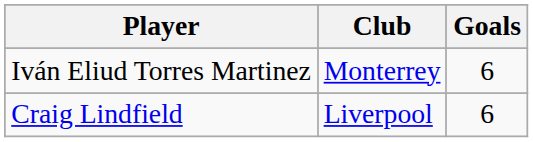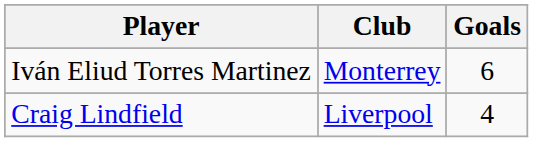 <table class="wikitable">
 <tr>
 <th>Player</th>
 <th>Club</th>
 <th>Goals</th>
 </tr>
 <tr>
 <td> Iván Eliud Torres Martinez</td>
 <td> <a href='#'>Monterrey</a></td>
 <td align=center>6</td>
 </tr>
 <tr>
 <td> <a href='#'>Craig Lindfield</a></td>
 <td> <a href='#'>Liverpool</a></td>
-<td align=center>6</td>
+<td align=center>4</td>
 </tr>
 </table>
